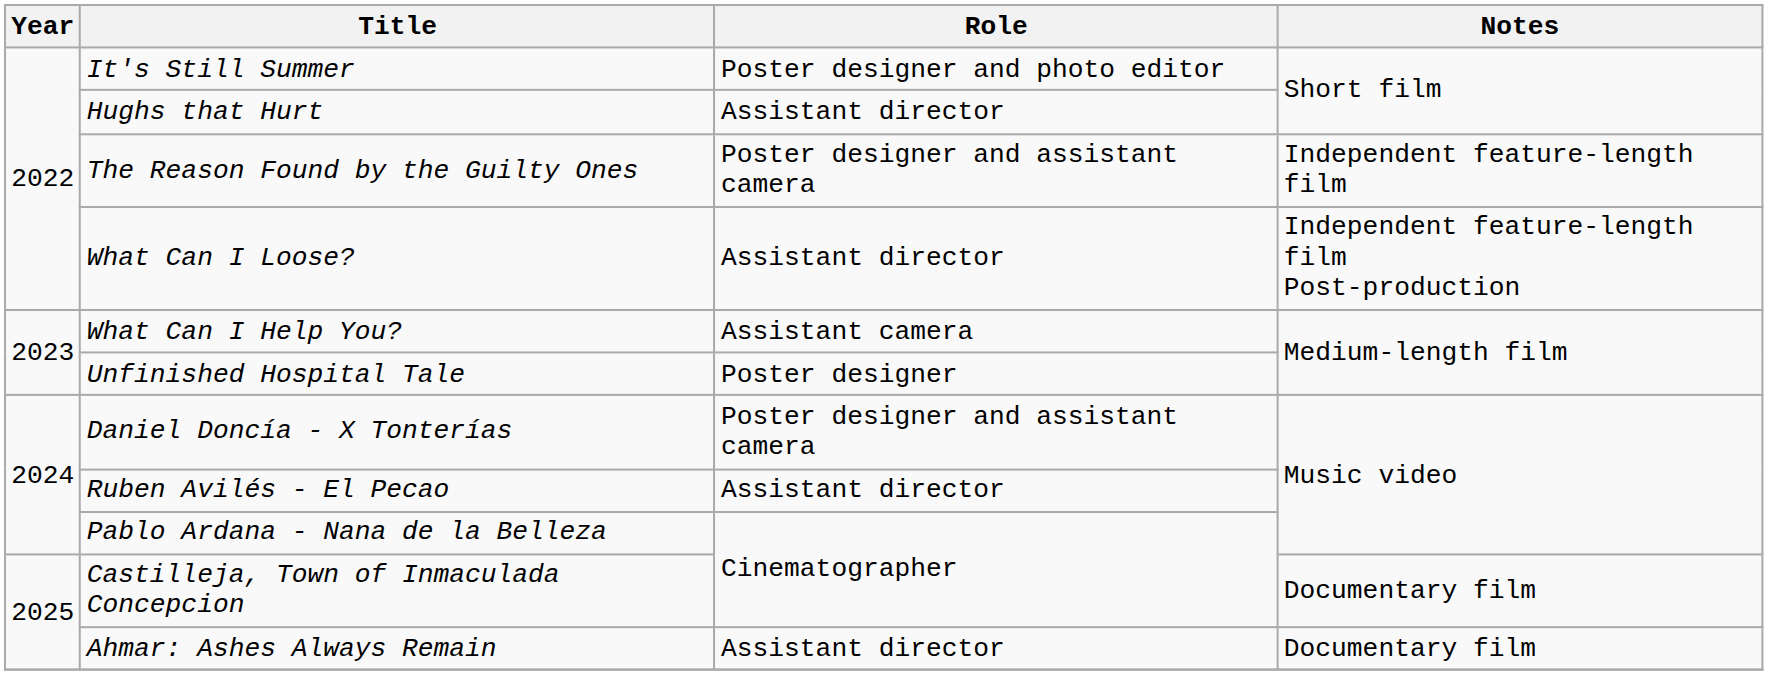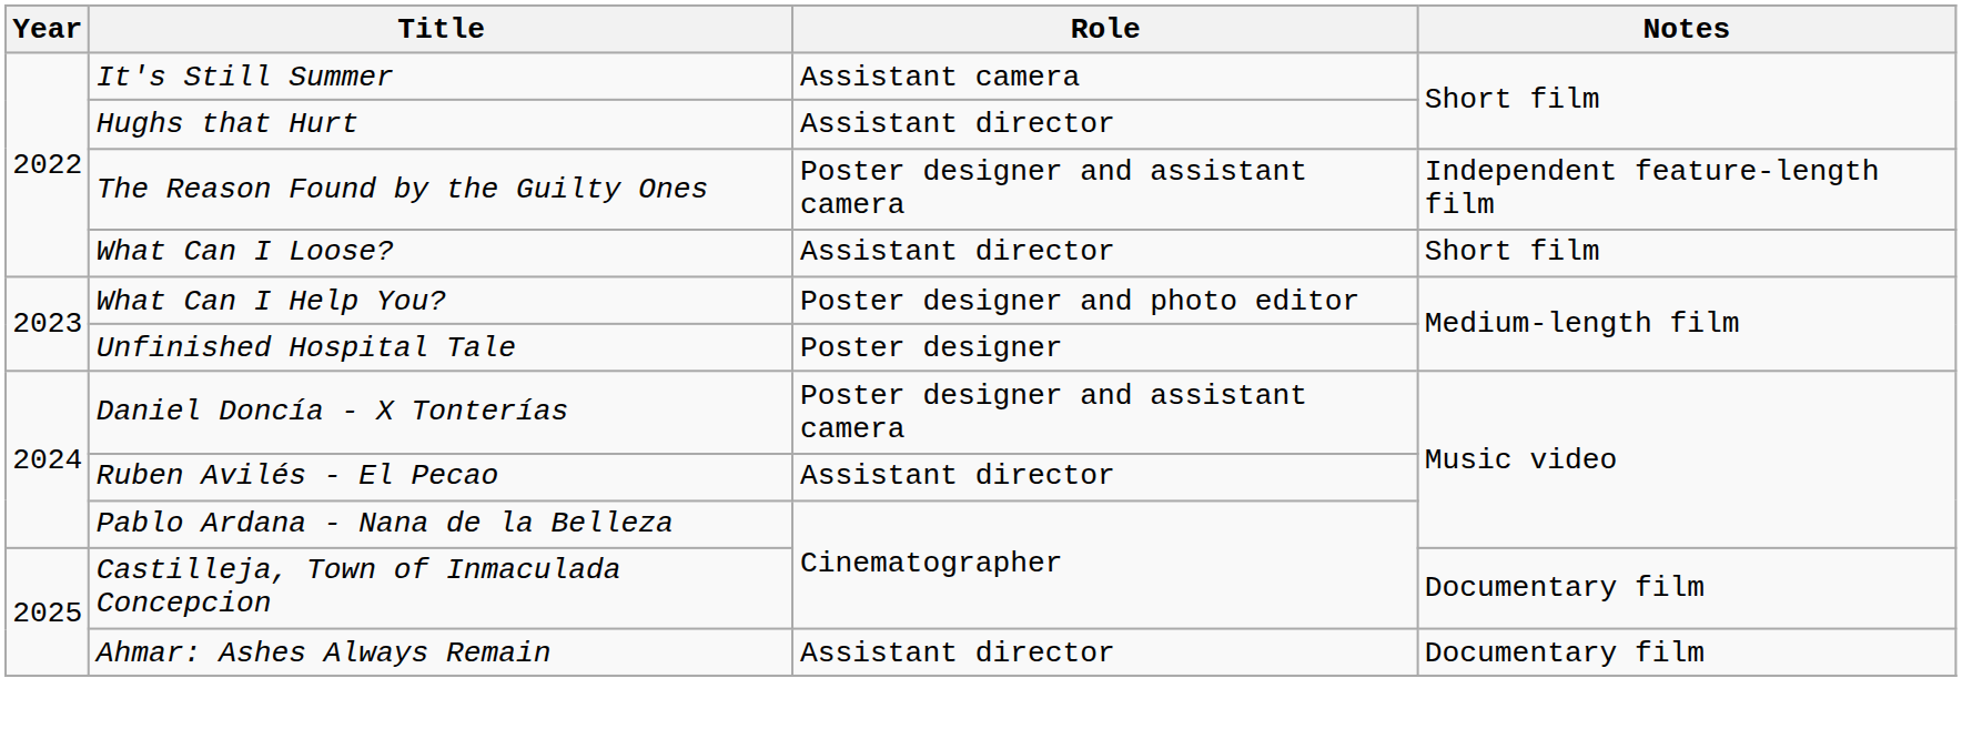 <table class= wikitable sortable>
 <tr>
 <th>Year</th>
 <th>Title</th>
 <th>Role</th>
 <th>Notes</th>
 </tr>
 <tr>
 <td rowspan=4>2022</td>
 <td><em>It's Still Summer</em></td>
-<td>Poster designer and photo editor</td>
+<td>Assistant camera</td>
 <td rowspan=2>Short film</td>
 </tr>
 <tr>
 <td><em>Hughs that Hurt</em></td>
 <td>Assistant director</td>
 </tr>
 <tr>
 <td><em>The Reason Found by the Guilty Ones</em></td>
 <td>Poster designer and assistant camera</td>
 <td>Independent feature-length film</td>
 </tr>
 <tr>
 <td><em>What Can I Loose?</em></td>
 <td>Assistant director</td>
-<td>Independent feature-length film<br>Post-production</td>
+<td>Short film</td>
 </tr>
 <tr>
 <td rowspan=2>2023</td>
 <td><em>What Can I Help You?</em></td>
-<td>Assistant camera</td>
+<td>Poster designer and photo editor</td>
 <td rowspan=2>Medium-length film</td>
 </tr>
 <tr>
 <td><em>Unfinished Hospital Tale</em></td>
 <td>Poster designer</td>
 </tr>
 <tr>
 <td rowspan=3>2024</td>
 <td><em>Daniel Doncía - X Tonterías</em></td>
 <td>Poster designer and assistant camera</td>
 <td rowspan=3>Music video</td>
 </tr>
 <tr>
 <td><em>Ruben Avilés - El Pecao</em></td>
 <td>Assistant director</td>
 </tr>
 <tr>
 <td><em>Pablo Ardana - Nana de la Belleza</em></td>
 <td rowspan=2>Cinematographer</td>
 </tr>
 <tr>
 <td rowspan=2>2025</td>
 <td><em>Castilleja, Town of Inmaculada Concepcion</em></td>
 <td>Documentary film</td>
 </tr>
 <tr>
 <td><em>Ahmar: Ashes Always Remain</em></td>
 <td>Assistant director</td>
 <td>Documentary film</td>
 </tr>
 <tr>
 </tr>
 </table>
